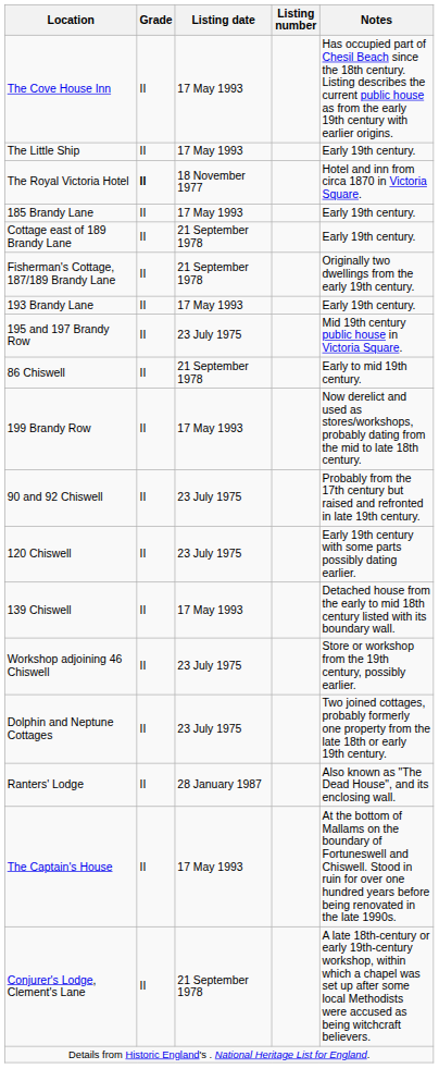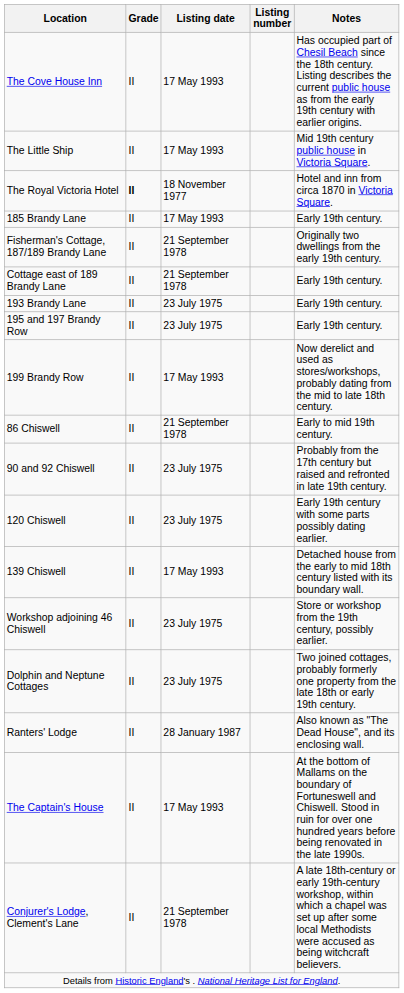 <table class="sortable wikitable">
 <tr>
 <th style="width: 180px;">Location</th>
 <th>Grade</th>
 <th style="width: 130px;">Listing date</th>
 <th>Listing number</th>
 <th>Notes</th>
 </tr>
 <tr>
 <td><a href='#'>The Cove House Inn</a></td>
 <td>II</td>
 <td>17 May 1993</td>
 <td></td>
 <td>Has occupied part of <a href='#'>Chesil Beach</a> since the 18th century. Listing describes the current <a href='#'>public house</a> as from the early 19th century with earlier origins.</td>
 </tr>
 <tr>
 <td>The Little Ship</td>
 <td>II</td>
 <td>17 May 1993</td>
 <td></td>
-<td>Early 19th century.</td>
+<td>Mid 19th century <a href='#'>public house</a> in <a href='#'>Victoria Square</a>.</td>
 </tr>
 <tr>
 <td>The Royal Victoria Hotel</td>
 <td><strong>II</strong></td>
 <td>18 November 1977</td>
 <td></td>
 <td>Hotel and inn from circa 1870 in <a href='#'>Victoria Square</a>.</td>
 </tr>
 <tr>
 <td>185 Brandy Lane</td>
 <td>II</td>
 <td>17 May 1993</td>
 <td></td>
 <td>Early 19th century.</td>
 </tr>
 <tr>
+<td>Fisherman's Cottage, 187/189 Brandy Lane</td>
+<td>II</td>
+<td>21 September 1978</td>
+<td></td>
+<td>Originally two dwellings from the early 19th century.</td>
+</tr>
+<tr>
 <td>Cottage east of 189 Brandy Lane</td>
 <td>II</td>
 <td>21 September 1978</td>
 <td></td>
 <td>Early 19th century.</td>
 </tr>
 <tr>
-<td>Fisherman's Cottage, 187/189 Brandy Lane</td>
-<td>II</td>
-<td>21 September 1978</td>
-<td></td>
-<td>Originally two dwellings from the early 19th century.</td>
-</tr>
-<tr>
 <td>193 Brandy Lane</td>
 <td>II</td>
-<td>17 May 1993</td>
+<td>23 July 1975</td>
 <td></td>
 <td>Early 19th century.</td>
 </tr>
 <tr>
 <td>195 and 197 Brandy Row</td>
 <td>II</td>
 <td>23 July 1975</td>
 <td></td>
-<td>Mid 19th century <a href='#'>public house</a> in <a href='#'>Victoria Square</a>.</td>
+<td>Early 19th century.</td>
+</tr>
+<tr>
+<td>199 Brandy Row</td>
+<td>II</td>
+<td>17 May 1993</td>
+<td></td>
+<td>Now derelict and used as stores/workshops, probably dating from the mid to late 18th century.</td>
 </tr>
 <tr>
 <td>86 Chiswell</td>
 <td>II</td>
 <td>21 September 1978</td>
 <td></td>
 <td>Early to mid 19th century.</td>
-</tr>
-<tr>
-<td>199 Brandy Row</td>
-<td>II</td>
-<td>17 May 1993</td>
-<td></td>
-<td>Now derelict and used as stores/workshops, probably dating from the mid to late 18th century.</td>
 </tr>
 <tr>
 <td>90 and 92 Chiswell</td>
 <td>II</td>
 <td>23 July 1975</td>
 <td></td>
 <td>Probably from the 17th century but raised and refronted in late 19th century.</td>
 </tr>
 <tr>
 <td>120 Chiswell</td>
 <td>II</td>
 <td>23 July 1975</td>
 <td></td>
 <td>Early 19th century with some parts possibly dating earlier.</td>
 </tr>
 <tr>
 <td>139 Chiswell</td>
 <td>II</td>
 <td>17 May 1993</td>
 <td></td>
 <td>Detached house from the early to mid 18th century listed with its boundary wall.</td>
 </tr>
 <tr>
 <td>Workshop adjoining 46 Chiswell</td>
 <td>II</td>
 <td>23 July 1975</td>
 <td></td>
 <td>Store or workshop from the 19th century, possibly earlier.</td>
 </tr>
 <tr>
 <td>Dolphin and Neptune Cottages</td>
 <td>II</td>
 <td>23 July 1975</td>
 <td></td>
 <td>Two joined cottages, probably formerly one property from the late 18th or early 19th century.</td>
 </tr>
 <tr>
 <td>Ranters' Lodge</td>
 <td>II</td>
 <td>28 January 1987</td>
 <td></td>
 <td>Also known as "The Dead House", and its enclosing wall.</td>
 </tr>
 <tr>
 <td><a href='#'>The Captain's House</a></td>
 <td>II</td>
 <td>17 May 1993</td>
 <td></td>
 <td>At the bottom of Mallams on the boundary of Fortuneswell and Chiswell. Stood in ruin for over one hundred years before being renovated in the late 1990s.</td>
 </tr>
 <tr>
 <td><a href='#'>Conjurer's Lodge</a>, Clement's Lane</td>
 <td>II</td>
 <td>21 September 1978</td>
 <td></td>
 <td>A late 18th-century or early 19th-century workshop, within which a chapel was set up after some local Methodists were accused as being witchcraft believers.</td>
 </tr>
 <tr>
 <td colspan=5 style="text-align: center; font-size: 90%">Details from <a href='#'>Historic England</a>'s . <em><a href='#'>National Heritage List for England</a></em>.</td>
 </tr>
 </table>
